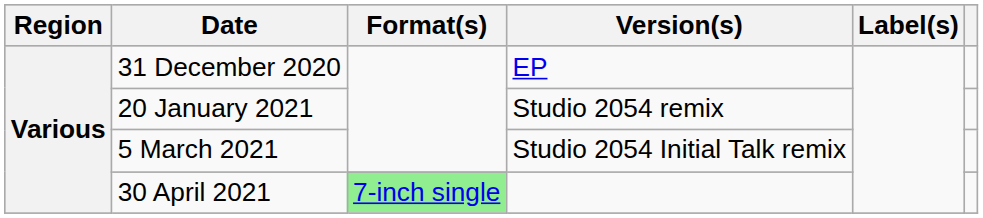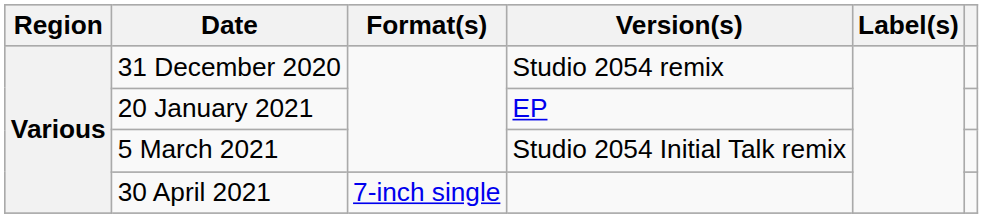 <table class="wikitable plainrowheaders">
 <tr>
 <th scope="col">Region</th>
 <th scope="col">Date</th>
 <th scope="col">Format(s)</th>
 <th scope="col">Version(s)</th>
 <th scope="col">Label(s)</th>
 <th scope="col"></th>
 </tr>
 <tr>
 <th scope="row" rowspan="4">Various</th>
 <td>31 December 2020</td>
 <td rowspan="3"></td>
-<td><a href='#'>EP</a></td>
+<td>Studio 2054 remix</td>
 <td rowspan="4"></td>
 <td style="text-align:center;"></td>
 </tr>
 <tr>
 <td>20 January 2021</td>
-<td>Studio 2054 remix</td>
+<td><a href='#'>EP</a></td>
 <td style="text-align:center;"></td>
 </tr>
 <tr>
 <td>5 March 2021</td>
 <td>Studio 2054 Initial Talk remix</td>
 <td style="text-align:center;"></td>
 </tr>
 <tr>
 <td>30 April 2021</td>
-<td style="background: lightgreen;"><a href='#'>7-inch single</a></td>
+<td><a href='#'>7-inch single</a></td>
 <td></td>
 <td style="text-align:center;"></td>
 </tr>
 </table>
